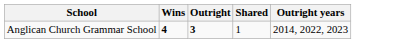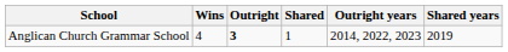 <table class="wikitable sortable">
 <tr>
 <th>School</th>
 <th>Wins</th>
 <th>Outright</th>
 <th>Shared</th>
 <th>Outright years</th>
+<th>Shared years</th>
 </tr>
 <tr>
 <td>Anglican Church Grammar School</td>
-<td><strong>4</strong></td>
+<td>4</td>
 <td><strong>3</strong></td>
 <td>1</td>
 <td>2014, 2022, 2023</td>
+<td>2019</td>
 </tr>
 </table>
